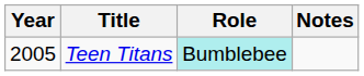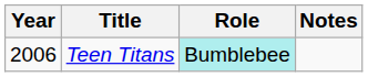 <table class="wikitable">
 <tr>
 <th>Year</th>
 <th>Title</th>
 <th>Role</th>
 <th>Notes</th>
 </tr>
 <tr>
-<td>2005</td>
+<td>2006</td>
 <td><em><a href='#'>Teen Titans</a></em></td>
 <td style="background: paleturquoise;">Bumblebee</td>
 <td></td>
 </tr>
 </table>
